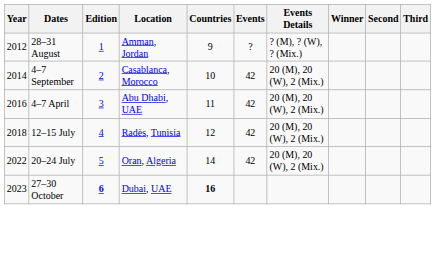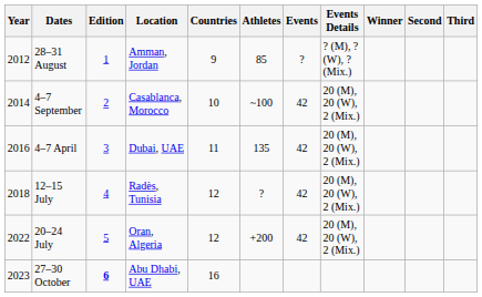 <table class="wikitable sortable" style=font-size:89%;>
 <tr>
 <th>Year</th>
 <th>Dates</th>
 <th>Edition</th>
 <th>Location</th>
 <th>Countries</th>
+<th>Athletes</th>
 <th>Events</th>
 <th>Events Details</th>
 <th>Winner</th>
 <th>Second</th>
 <th>Third</th>
 </tr>
 <tr>
 <td align=center>2012</td>
 <td>28–31 August</td>
 <td align=center><a href='#'>1</a></td>
 <td> <a href='#'>Amman</a>, <a href='#'>Jordan</a></td>
 <td align=center>9</td>
+<td align=center>85</td>
 <td align=center>?</td>
 <td>? (M), ? (W), ? (Mix.)</td>
 <td></td>
 <td></td>
 <td></td>
 </tr>
 <tr>
 <td align=center>2014</td>
 <td>4–7 September</td>
 <td align=center><a href='#'>2</a></td>
 <td> <a href='#'>Casablanca</a>, <a href='#'>Morocco</a></td>
 <td align=center>10</td>
+<td align=center>~100</td>
 <td align=center>42</td>
 <td>20 (M), 20 (W), 2 (Mix.)</td>
 <td></td>
 <td></td>
 <td></td>
 </tr>
 <tr>
 <td align=center>2016</td>
 <td>4–7 April</td>
 <td align=center><a href='#'>3</a></td>
-<td> <a href='#'>Abu Dhabi</a>, <a href='#'>UAE</a></td>
+<td> <a href='#'>Dubai</a>, <a href='#'>UAE</a></td>
 <td align=center>11</td>
+<td align=center>135</td>
 <td align=center>42</td>
 <td>20 (M), 20 (W), 2 (Mix.)</td>
 <td></td>
 <td></td>
 <td></td>
 </tr>
 <tr>
 <td align=center>2018</td>
 <td>12–15 July</td>
 <td align=center><a href='#'>4</a></td>
 <td> <a href='#'>Radès</a>, <a href='#'>Tunisia</a></td>
 <td align=center>12</td>
+<td align=center>?</td>
 <td align=center>42</td>
 <td>20 (M), 20 (W), 2 (Mix.)</td>
 <td></td>
 <td></td>
 <td></td>
 </tr>
 <tr>
 <td align=center>2022</td>
 <td>20–24 July</td>
 <td align=center><a href='#'>5</a></td>
 <td> <a href='#'>Oran</a>, <a href='#'>Algeria</a></td>
-<td align=center>14</td>
+<td align=center>12</td>
+<td align=center>+200</td>
 <td align=center>42</td>
 <td>20 (M), 20 (W), 2 (Mix.)</td>
 <td></td>
 <td></td>
 <td></td>
 </tr>
 <tr>
 <td align=center>2023</td>
 <td>27–30 October</td>
 <td align=center><strong><a href='#'>6</a></strong></td>
-<td> <a href='#'>Dubai</a>, <a href='#'>UAE</a></td>
-<td align=center><strong>16</strong></td>
+<td> <a href='#'>Abu Dhabi</a>, <a href='#'>UAE</a></td>
+<td align=center>16</td>
+<td></td>
 <td></td>
 <td></td>
 <td></td>
 <td></td>
 <td></td>
 </tr>
 </table>
